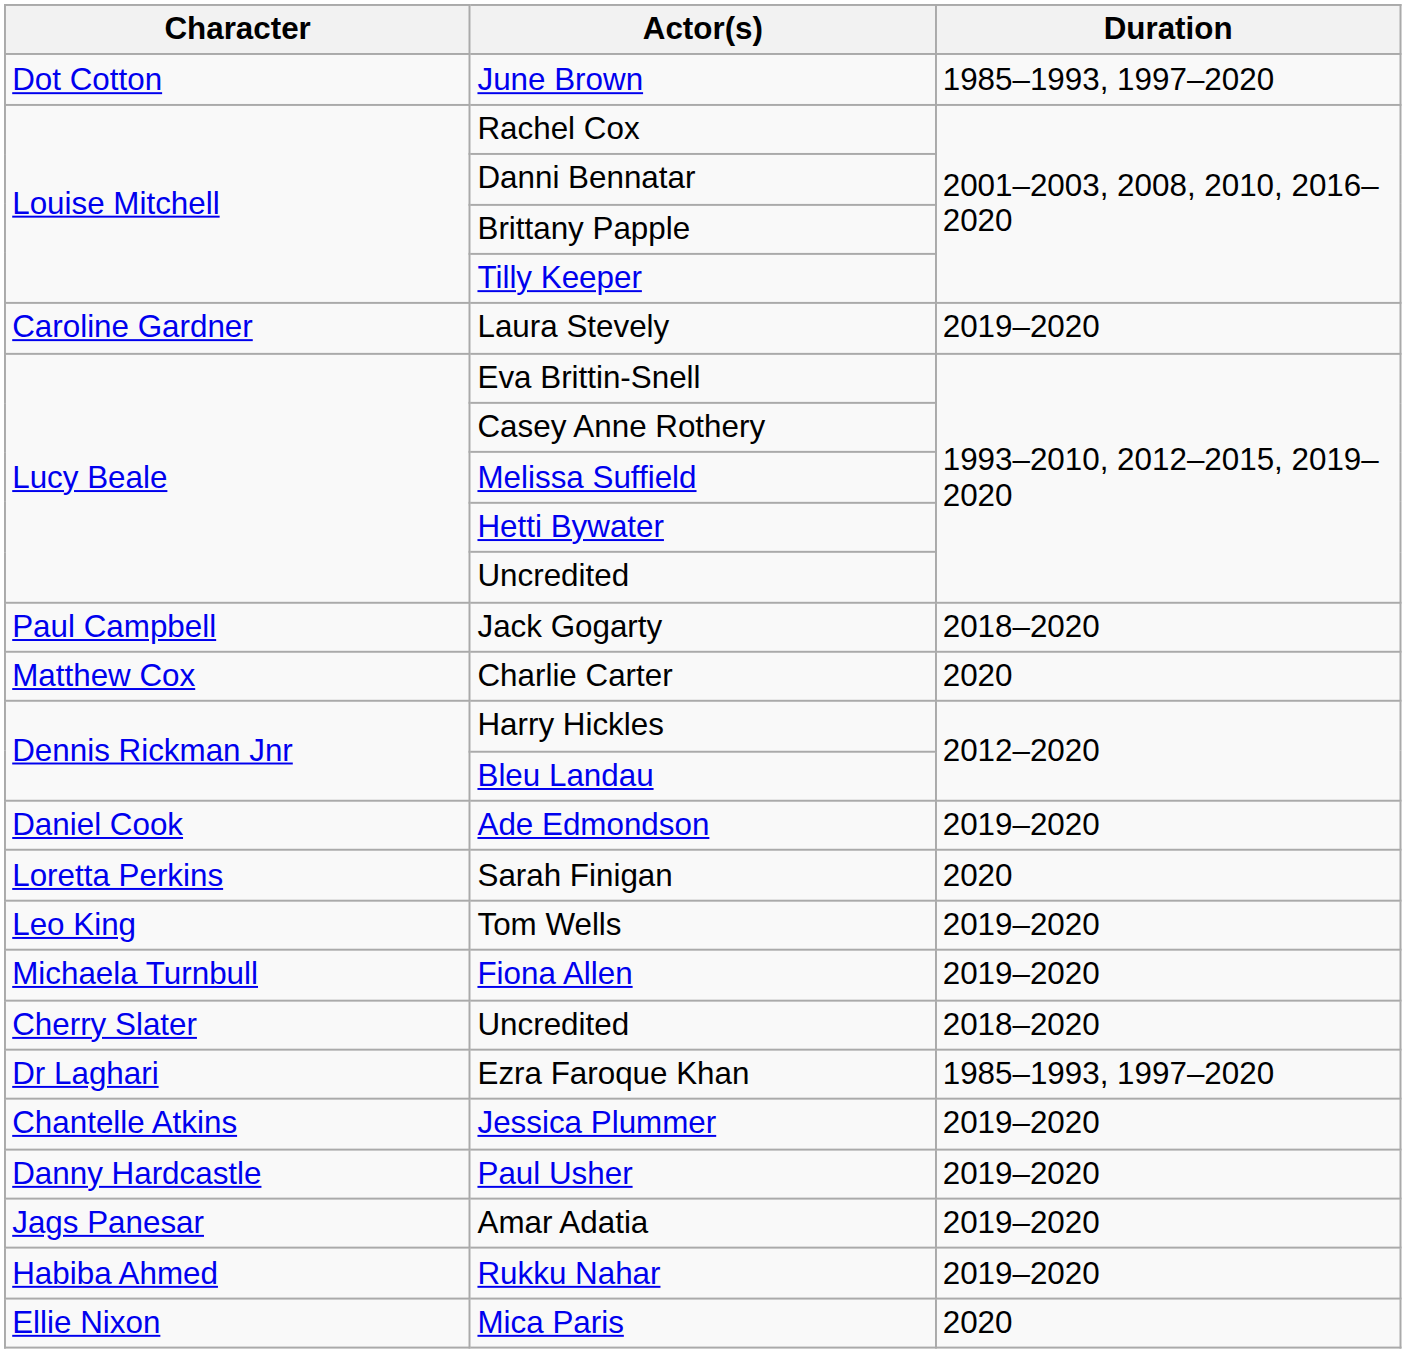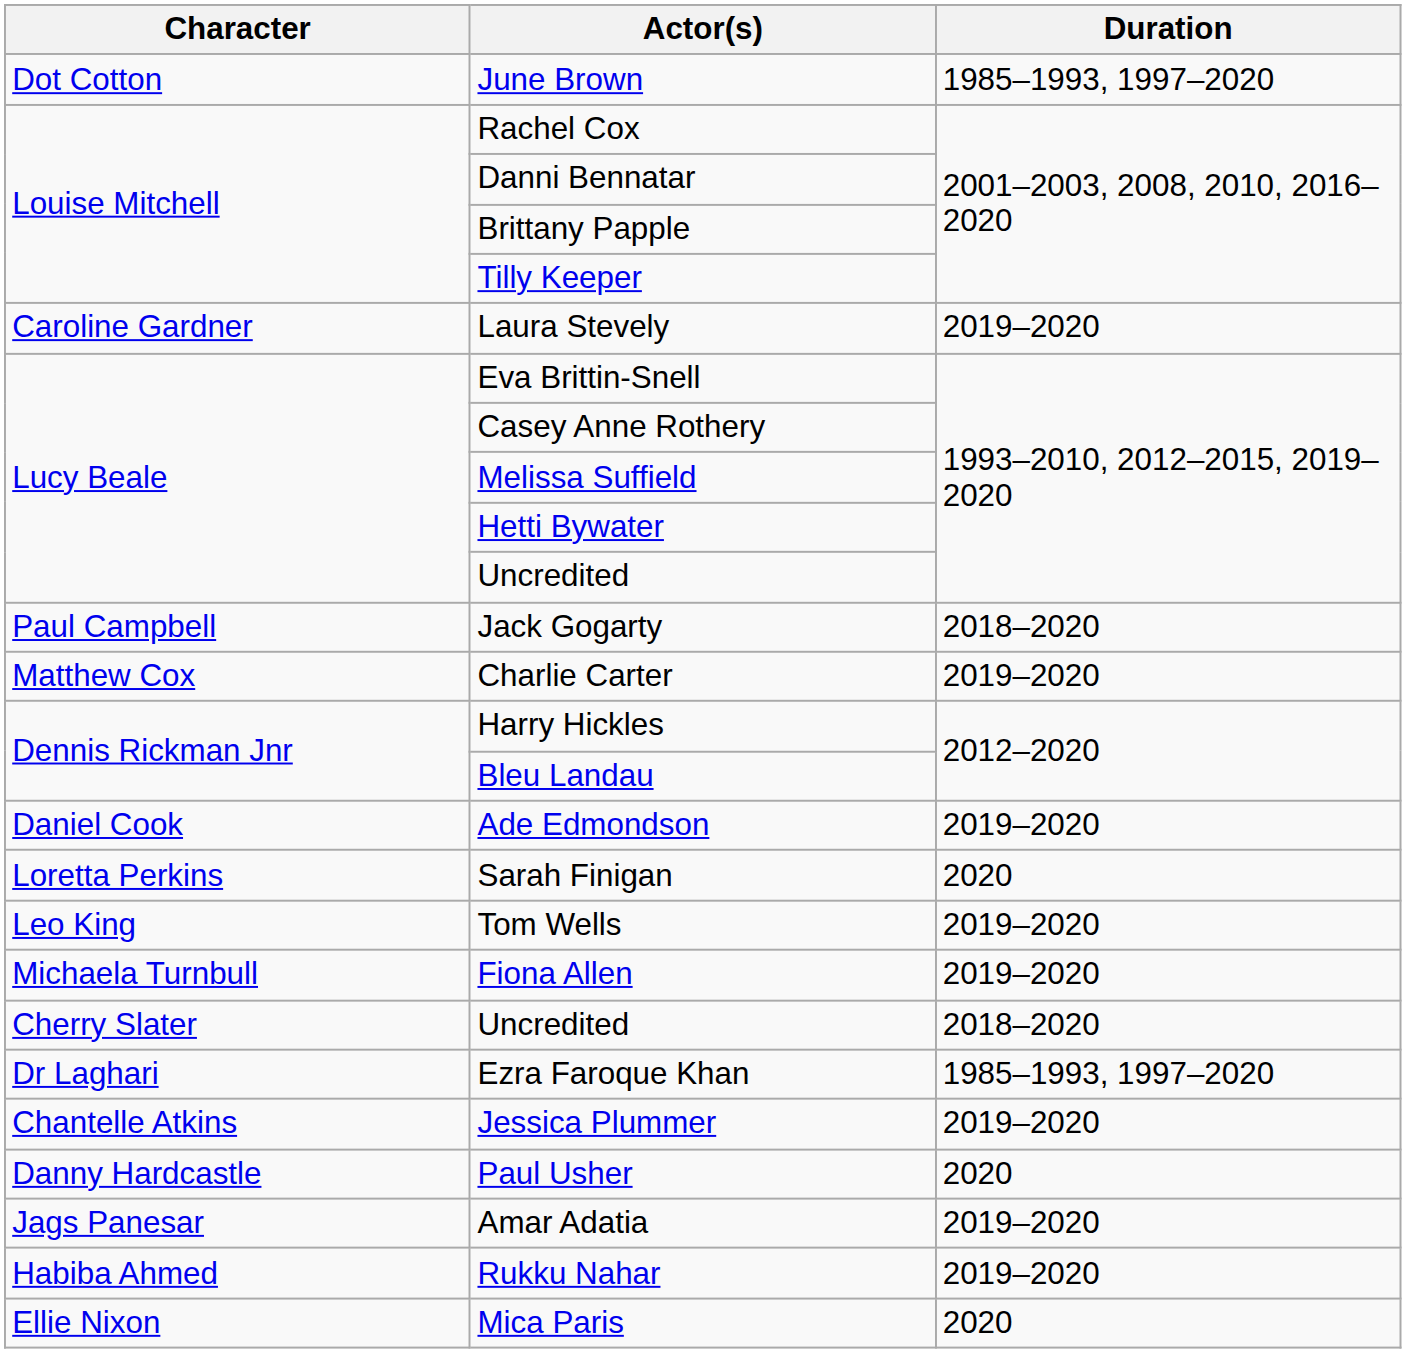 <table class="wikitable">
 <tr>
 <th scope="col" width="230">Character</th>
 <th scope="col" width="230">Actor(s)</th>
 <th scope="col" Width="230">Duration</th>
 </tr>
 <tr>
 <td><a href='#'>Dot Cotton</a></td>
 <td><a href='#'>June Brown</a></td>
 <td>1985–1993, 1997–2020</td>
 </tr>
 <tr>
 <td rowspan="4"><a href='#'>Louise Mitchell</a></td>
 <td>Rachel Cox</td>
 <td rowspan="4">2001–2003, 2008, 2010, 2016–2020</td>
 </tr>
 <tr>
 <td>Danni Bennatar</td>
 </tr>
 <tr>
 <td>Brittany Papple</td>
 </tr>
 <tr>
 <td><a href='#'>Tilly Keeper</a></td>
 </tr>
 <tr>
 <td><a href='#'>Caroline Gardner</a></td>
 <td>Laura Stevely</td>
 <td>2019–2020</td>
 </tr>
 <tr>
 <td rowspan="5"><a href='#'>Lucy Beale</a></td>
 <td>Eva Brittin-Snell</td>
 <td rowspan="5">1993–2010, 2012–2015, 2019–2020</td>
 </tr>
 <tr>
 <td>Casey Anne Rothery</td>
 </tr>
 <tr>
 <td><a href='#'>Melissa Suffield</a></td>
 </tr>
 <tr>
 <td><a href='#'>Hetti Bywater</a></td>
 </tr>
 <tr>
 <td>Uncredited</td>
 </tr>
 <tr>
 <td><a href='#'>Paul Campbell</a></td>
 <td>Jack Gogarty</td>
 <td>2018–2020</td>
 </tr>
 <tr>
 <td><a href='#'>Matthew Cox</a></td>
 <td>Charlie Carter</td>
-<td>2020</td>
+<td>2019–2020</td>
 </tr>
 <tr>
 <td rowspan="2"><a href='#'>Dennis Rickman Jnr</a></td>
 <td>Harry Hickles</td>
 <td rowspan="2">2012–2020</td>
 </tr>
 <tr>
 <td><a href='#'>Bleu Landau</a></td>
 </tr>
 <tr>
 <td><a href='#'>Daniel Cook</a></td>
 <td><a href='#'>Ade Edmondson</a></td>
 <td>2019–2020</td>
 </tr>
 <tr>
 <td><a href='#'>Loretta Perkins</a></td>
 <td>Sarah Finigan</td>
 <td>2020</td>
 </tr>
 <tr>
 <td><a href='#'>Leo King</a></td>
 <td>Tom Wells</td>
 <td>2019–2020</td>
 </tr>
 <tr>
 <td><a href='#'>Michaela Turnbull</a></td>
 <td><a href='#'>Fiona Allen</a></td>
 <td>2019–2020</td>
 </tr>
 <tr>
 <td><a href='#'>Cherry Slater</a></td>
 <td>Uncredited</td>
 <td>2018–2020</td>
 </tr>
 <tr>
 <td><a href='#'>Dr Laghari</a></td>
 <td>Ezra Faroque Khan</td>
 <td>1985–1993, 1997–2020</td>
 </tr>
 <tr>
 <td><a href='#'>Chantelle Atkins</a></td>
 <td><a href='#'>Jessica Plummer</a></td>
 <td>2019–2020</td>
 </tr>
 <tr>
 <td><a href='#'>Danny Hardcastle</a></td>
 <td><a href='#'>Paul Usher</a></td>
-<td>2019–2020</td>
+<td>2020</td>
 </tr>
 <tr>
 <td><a href='#'>Jags Panesar</a></td>
 <td>Amar Adatia</td>
 <td>2019–2020</td>
 </tr>
 <tr>
 <td><a href='#'>Habiba Ahmed</a></td>
 <td><a href='#'>Rukku Nahar</a></td>
 <td>2019–2020</td>
 </tr>
 <tr>
 <td><a href='#'>Ellie Nixon</a></td>
 <td><a href='#'>Mica Paris</a></td>
 <td>2020</td>
 </tr>
 </table>
